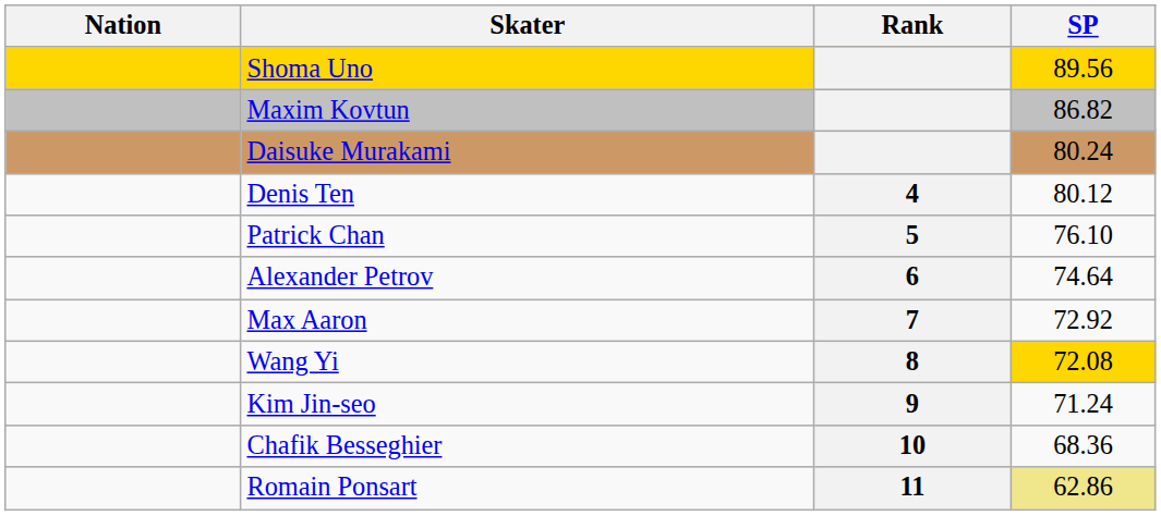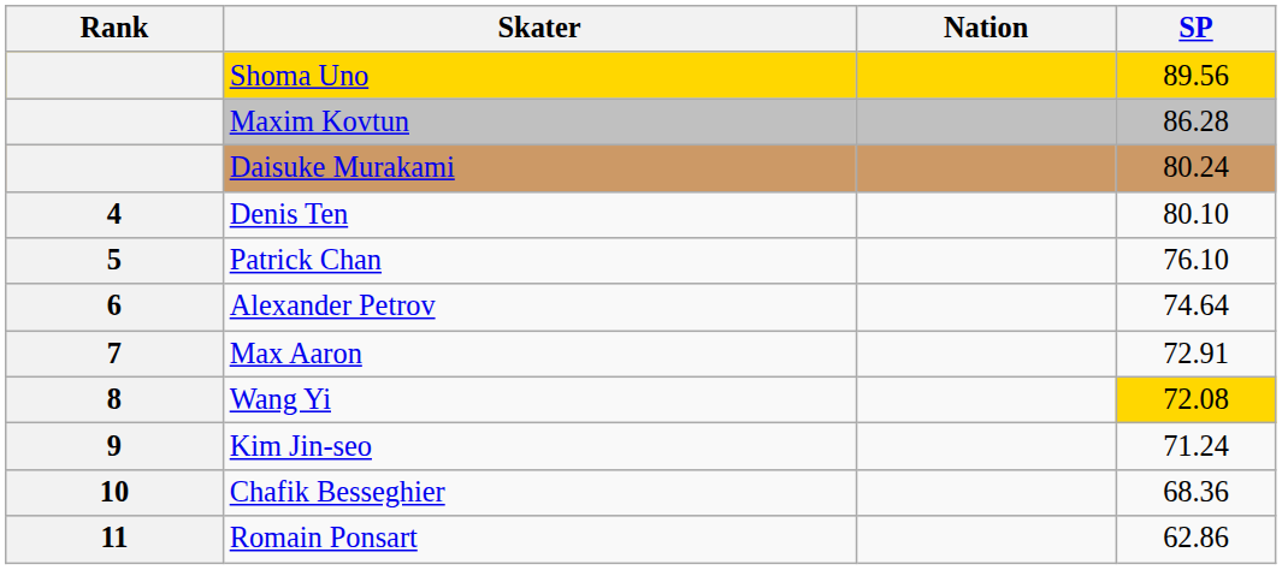 <table class="wikitable sortable" style="text-align:left; width:55%">
 <tr>
+<th scope="col">Rank</th>
+<th scope="col">Skater</th>
 <th scope="col">Nation</th>
-<th scope="col">Skater</th>
-<th scope="col">Rank</th>
 <th scope="col" width="80px"><a href='#'>SP</a></th>
 </tr>
 <tr bgcolor="gold">
+<th scope="row"></th>
+<td><a href='#'>Shoma Uno</a></td>
 <td></td>
-<td><a href='#'>Shoma Uno</a></td>
-<th scope="row"></th>
 <td align="center">89.56</td>
 </tr>
 <tr bgcolor="silver">
+<th scope="row"></th>
+<td><a href='#'>Maxim Kovtun</a></td>
 <td></td>
-<td><a href='#'>Maxim Kovtun</a></td>
-<th scope="row"></th>
-<td align="center">86.82</td>
+<td align="center">86.28</td>
 </tr>
 <tr bgcolor="cc9966">
+<th scope="row"></th>
+<td><a href='#'>Daisuke Murakami</a></td>
 <td></td>
-<td><a href='#'>Daisuke Murakami</a></td>
-<th scope="row"></th>
 <td align="center">80.24</td>
 </tr>
 <tr>
+<th scope="row">4</th>
+<td><a href='#'>Denis Ten</a></td>
 <td></td>
-<td><a href='#'>Denis Ten</a></td>
-<th scope="row">4</th>
-<td align="center">80.12</td>
+<td align="center">80.10</td>
 </tr>
 <tr>
+<th scope="row">5</th>
+<td><a href='#'>Patrick Chan</a></td>
 <td></td>
-<td><a href='#'>Patrick Chan</a></td>
-<th scope="row">5</th>
 <td align="center">76.10</td>
 </tr>
 <tr>
+<th scope="row">6</th>
+<td><a href='#'>Alexander Petrov</a></td>
 <td></td>
-<td><a href='#'>Alexander Petrov</a></td>
-<th scope="row">6</th>
 <td align="center">74.64</td>
 </tr>
 <tr>
+<th scope="row">7</th>
+<td><a href='#'>Max Aaron</a></td>
 <td></td>
-<td><a href='#'>Max Aaron</a></td>
-<th scope="row">7</th>
-<td align="center">72.92</td>
+<td align="center">72.91</td>
 </tr>
 <tr>
+<th scope="row">8</th>
+<td><a href='#'>Wang Yi</a></td>
 <td></td>
-<td><a href='#'>Wang Yi</a></td>
-<th scope="row">8</th>
 <td align="center" style="background: gold;">72.08</td>
 </tr>
 <tr>
+<th scope="row">9</th>
+<td><a href='#'>Kim Jin-seo</a></td>
 <td></td>
-<td><a href='#'>Kim Jin-seo</a></td>
-<th scope="row">9</th>
 <td align="center">71.24</td>
 </tr>
 <tr>
+<th scope="row">10</th>
+<td><a href='#'>Chafik Besseghier</a></td>
 <td></td>
-<td><a href='#'>Chafik Besseghier</a></td>
-<th scope="row">10</th>
 <td align="center">68.36</td>
 </tr>
 <tr>
+<th scope="row">11</th>
+<td><a href='#'>Romain Ponsart</a></td>
 <td></td>
-<td><a href='#'>Romain Ponsart</a></td>
-<th scope="row">11</th>
-<td align="center" style="background: khaki;">62.86</td>
+<td align="center">62.86</td>
 </tr>
 </table>
